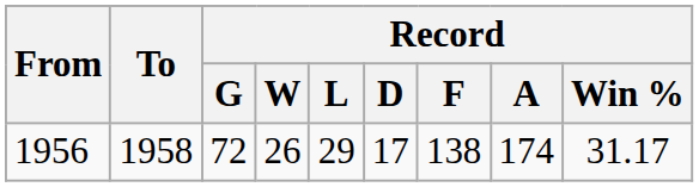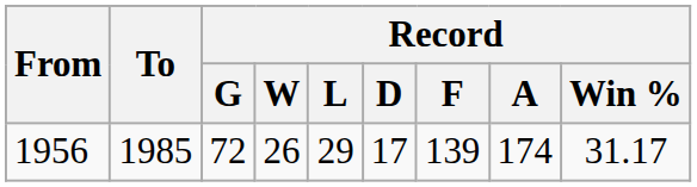 <table class="wikitable" style="text-align: center">
 <tr>
 <th rowspan="2">From</th>
 <th rowspan="2">To</th>
 <th colspan="7">Record</th>
 </tr>
 <tr>
 <th>G</th>
 <th>W</th>
 <th>L</th>
 <th>D</th>
 <th>F</th>
 <th>A</th>
 <th>Win %</th>
 </tr>
 <tr>
 <td align=left>1956</td>
-<td align=left>1958</td>
+<td align=left>1985</td>
 <td>72</td>
 <td>26</td>
 <td>29</td>
 <td>17</td>
-<td>138</td>
+<td>139</td>
 <td>174</td>
 <td>31.17</td>
 </tr>
 </table>
